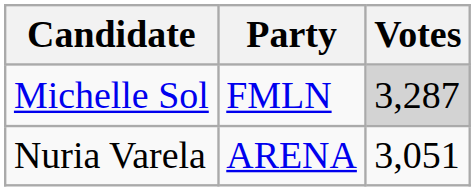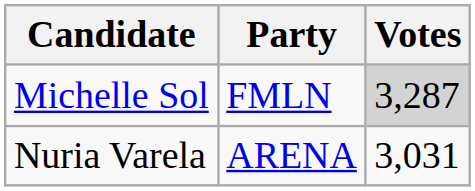 <table class="wikitable">
 <tr>
 <th>Candidate</th>
 <th>Party</th>
 <th>Votes</th>
 </tr>
 <tr>
 <td><a href='#'>Michelle Sol</a></td>
 <td><a href='#'>FMLN</a></td>
 <td style="background: lightgrey;">3,287</td>
 </tr>
 <tr>
 <td>Nuria Varela</td>
 <td><a href='#'>ARENA</a></td>
-<td>3,051</td>
+<td>3,031</td>
 </tr>
 </table>
